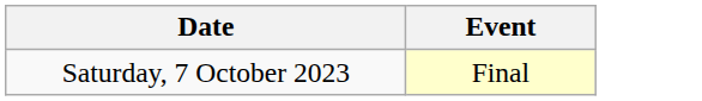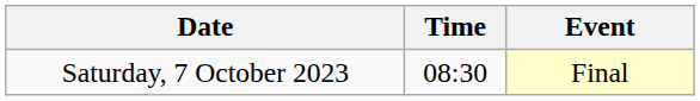 <table class = "wikitable" style="text-align:center;">
 <tr>
 <th width=220>Date</th>
+<th width=50>Time</th>
 <th width=100>Event</th>
 </tr>
 <tr>
 <td>Saturday, 7 October 2023</td>
+<td>08:30</td>
 <td bgcolor=ffffcc>Final</td>
 </tr>
 </table>
